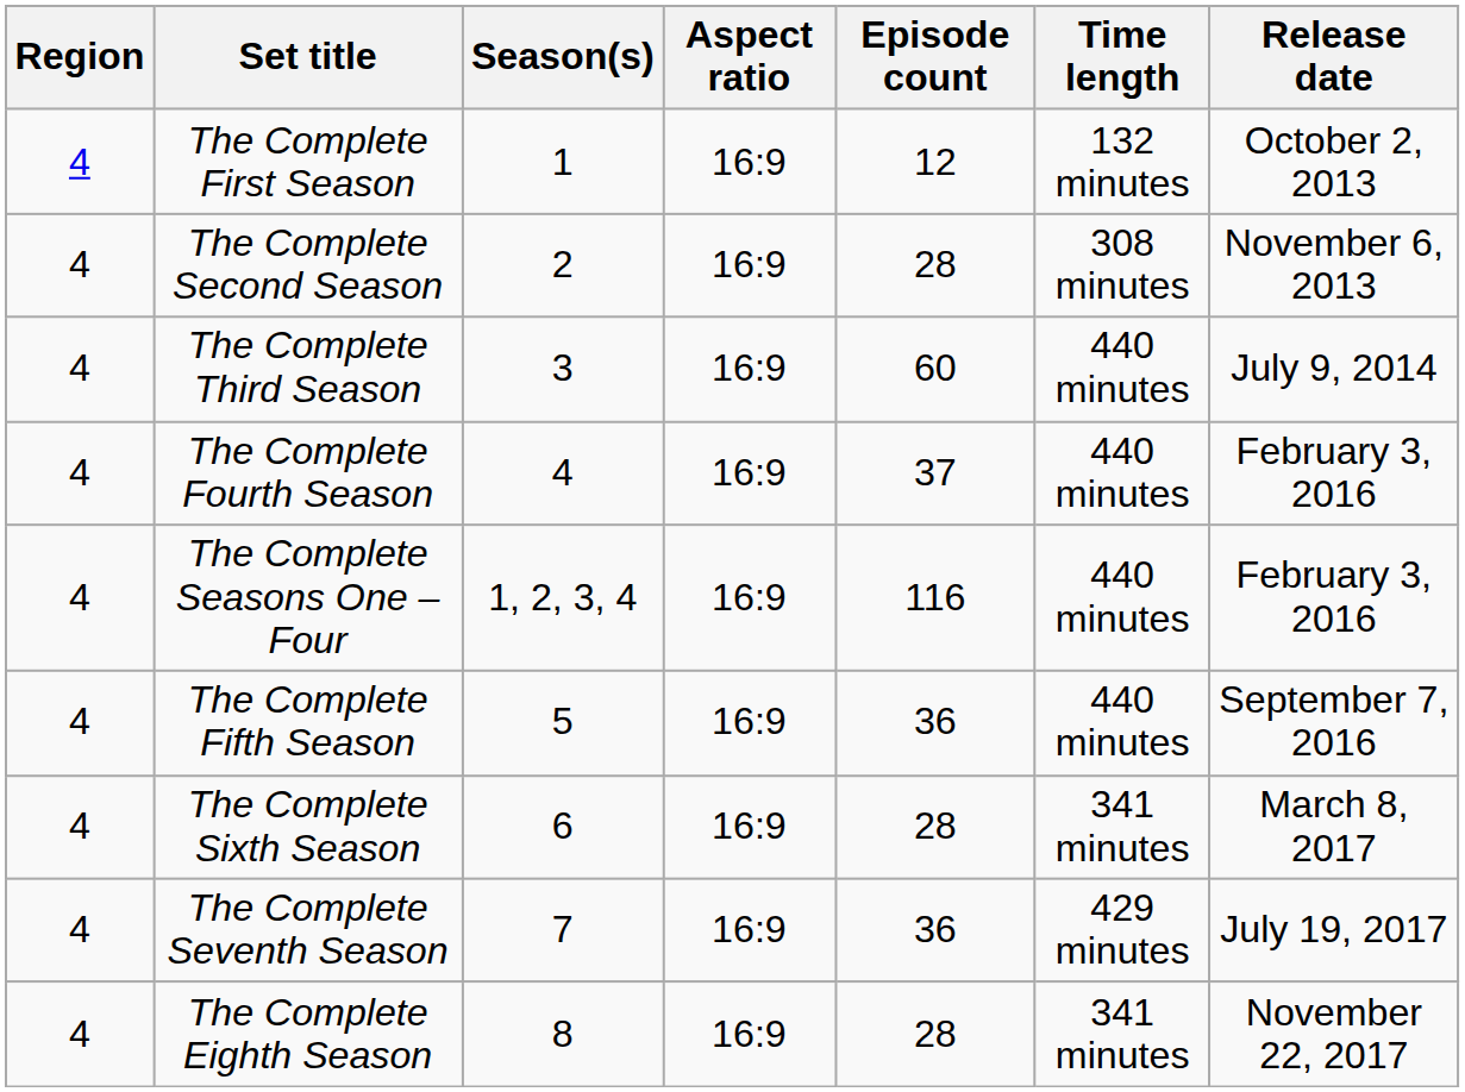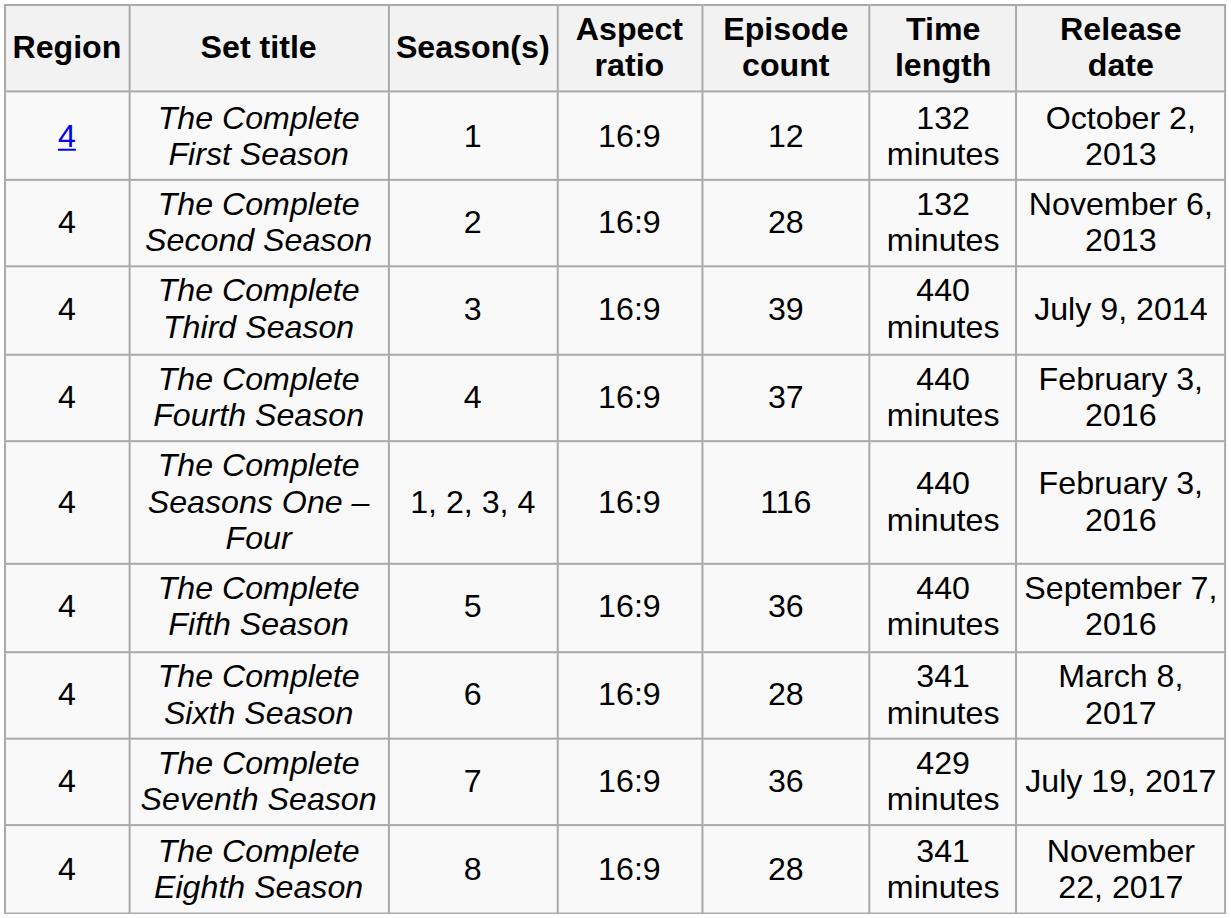 <table class="wikitable" style="text-align: center">
 <tr>
 <th>Region</th>
 <th>Set title</th>
 <th>Season(s)</th>
 <th>Aspect ratio</th>
 <th>Episode count</th>
 <th>Time length</th>
 <th>Release date</th>
 </tr>
 <tr>
 <td><a href='#'>4</a></td>
 <td><em>The Complete First Season</em></td>
 <td>1</td>
 <td>16:9</td>
 <td>12</td>
 <td>132 minutes</td>
 <td>October 2, 2013</td>
 </tr>
 <tr>
 <td>4</td>
 <td><em>The Complete Second Season</em></td>
 <td>2</td>
 <td>16:9</td>
 <td>28</td>
-<td>308 minutes</td>
+<td>132 minutes</td>
 <td>November 6, 2013</td>
 </tr>
 <tr>
 <td>4</td>
 <td><em>The Complete Third Season</em></td>
 <td>3</td>
 <td>16:9</td>
-<td>60</td>
+<td>39</td>
 <td>440 minutes</td>
 <td>July 9, 2014</td>
 </tr>
 <tr>
 <td>4</td>
 <td><em>The Complete Fourth Season</em></td>
 <td>4</td>
 <td>16:9</td>
 <td>37</td>
 <td>440 minutes</td>
 <td>February 3, 2016</td>
 </tr>
 <tr>
 <td>4</td>
 <td><em>The Complete Seasons One – Four</em></td>
 <td>1, 2, 3, 4</td>
 <td>16:9</td>
 <td>116</td>
 <td>440 minutes</td>
 <td>February 3, 2016</td>
 </tr>
 <tr>
 <td>4</td>
 <td><em>The Complete Fifth Season</em></td>
 <td>5</td>
 <td>16:9</td>
 <td>36</td>
 <td>440 minutes</td>
 <td>September 7, 2016</td>
 </tr>
 <tr>
 <td>4</td>
 <td><em>The Complete Sixth Season</em></td>
 <td>6</td>
 <td>16:9</td>
 <td>28</td>
 <td>341 minutes</td>
 <td>March 8, 2017</td>
 </tr>
 <tr>
 <td>4</td>
 <td><em>The Complete Seventh Season</em></td>
 <td>7</td>
 <td>16:9</td>
 <td>36</td>
 <td>429 minutes</td>
 <td>July 19, 2017</td>
 </tr>
 <tr>
 <td>4</td>
 <td><em>The Complete Eighth Season</em></td>
 <td>8</td>
 <td>16:9</td>
 <td>28</td>
 <td>341 minutes</td>
 <td>November 22, 2017</td>
 </tr>
 </table>
